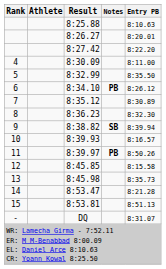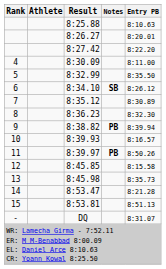 <table class="wikitable sortable" style="text-align:left;">
 <tr>
 <th>Rank</th>
 <th>Athlete</th>
 <th>Result</th>
 <th><small>Notes</small></th>
 <th><small>Entry PB</small></th>
 </tr>
 <tr>
 <td align=center></td>
 <td></td>
 <td align=center>8:25.88</td>
 <td></td>
 <td><small>8:10.63</small></td>
 </tr>
 <tr>
 <td align=center></td>
 <td></td>
 <td align=center>8:26.27</td>
 <td></td>
 <td><small>8:20.01</small></td>
 </tr>
 <tr>
 <td align=center></td>
 <td></td>
 <td align=center>8:27.42</td>
 <td></td>
 <td><small>8:22.20</small></td>
 </tr>
 <tr>
 <td align=center>4</td>
 <td></td>
 <td align=center>8:30.09</td>
 <td></td>
 <td><small>8:11.00</small></td>
 </tr>
 <tr>
 <td align=center>5</td>
 <td></td>
 <td align=center>8:32.99</td>
 <td></td>
 <td><small>8:35.50</small></td>
 </tr>
 <tr>
 <td align=center>6</td>
 <td></td>
 <td align=center>8:34.10</td>
-<td align=center><strong>PB</strong></td>
+<td align=center><strong>SB</strong></td>
 <td><small>8:26.12</small></td>
 </tr>
 <tr>
 <td align=center>7</td>
 <td></td>
 <td align=center>8:35.12</td>
 <td></td>
 <td><small>8:30.89</small></td>
 </tr>
 <tr>
 <td align=center>8</td>
 <td></td>
 <td align=center>8:36.23</td>
 <td></td>
 <td><small>8:32.30</small></td>
 </tr>
 <tr>
 <td align=center>9</td>
 <td></td>
 <td align=center>8:38.82</td>
-<td align=center><strong>SB</strong></td>
+<td align=center><strong>PB</strong></td>
 <td><small>8:39.94</small></td>
 </tr>
 <tr>
 <td align=center>10</td>
 <td></td>
 <td align=center>8:39.93</td>
 <td></td>
 <td><small>8:16.57</small></td>
 </tr>
 <tr>
 <td align=center>11</td>
 <td></td>
 <td align=center>8:39.97</td>
 <td align=center><strong>PB</strong></td>
 <td><small>8:50.26</small></td>
 </tr>
 <tr>
 <td align=center>12</td>
 <td></td>
 <td align=center>8:45.85</td>
 <td></td>
 <td><small>8:15.58</small></td>
 </tr>
 <tr>
 <td align=center>13</td>
 <td></td>
 <td align=center>8:45.98</td>
 <td></td>
 <td><small>8:35.73</small></td>
 </tr>
 <tr>
 <td align=center>14</td>
 <td></td>
 <td align=center>8:53.47</td>
 <td></td>
 <td><small>8:21.28</small></td>
 </tr>
 <tr>
 <td align=center>15</td>
 <td></td>
 <td align=center>8:53.81</td>
 <td></td>
 <td><small>8:51.13</small></td>
 </tr>
 <tr>
 <td align=center>-</td>
 <td></td>
 <td align=center>DQ</td>
 <td></td>
 <td><small>8:31.07</small></td>
 </tr>
 <tr>
 <td colspan="5" bgcolor="#cccccc"><small>WR:   <a href='#'>Lamecha Girma</a> - 7:52.11<br>ER:  <a href='#'>M M-Benabbad</a> 8:00.09<br></small><small>EL:   <a href='#'>Daniel Arce</a> 8:10.63<br>CR:  <a href='#'>Yoann Kowal</a> 8:25.50</small></td>
 </tr>
 </table>
